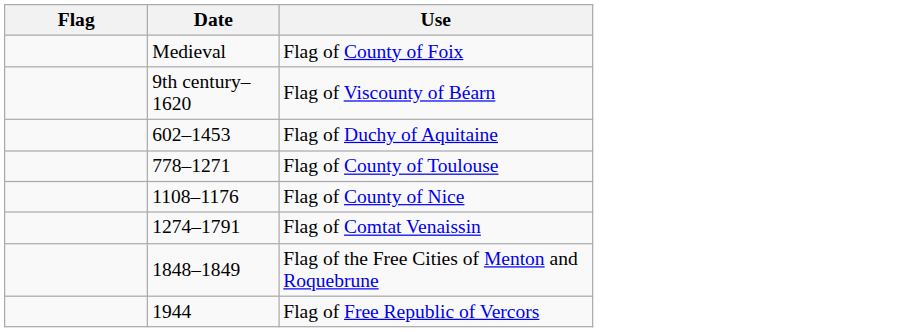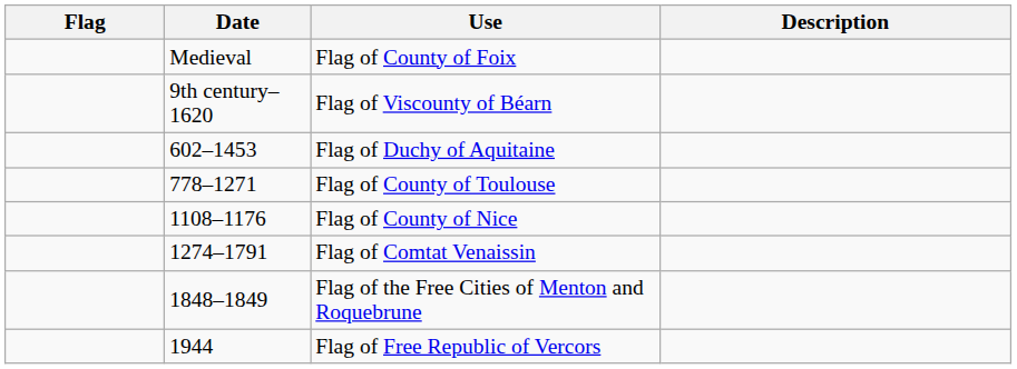 <table class="wikitable">
 <tr>
 <th style="width:110px;">Flag</th>
 <th style="width:100px;">Date</th>
 <th style="width:250px;">Use</th>
+<th style="width:250px;">Description</th>
 </tr>
 <tr>
 <td></td>
 <td>Medieval</td>
 <td>Flag of <a href='#'>County of Foix</a></td>
+<td></td>
 </tr>
 <tr>
 <td></td>
 <td>9th century–1620</td>
 <td>Flag of <a href='#'>Viscounty of Béarn</a></td>
+<td></td>
 </tr>
 <tr>
 <td></td>
 <td>602–1453</td>
 <td>Flag of <a href='#'>Duchy of Aquitaine</a></td>
+<td></td>
 </tr>
 <tr>
 <td></td>
 <td>778–1271</td>
 <td>Flag of <a href='#'>County of Toulouse</a></td>
+<td></td>
 </tr>
 <tr>
 <td></td>
 <td>1108–1176</td>
 <td>Flag of <a href='#'>County of Nice</a></td>
+<td></td>
 </tr>
 <tr>
 <td></td>
 <td>1274–1791</td>
 <td>Flag of <a href='#'>Comtat Venaissin</a></td>
+<td></td>
 </tr>
 <tr>
 <td></td>
 <td>1848–1849</td>
 <td>Flag of the Free Cities of <a href='#'>Menton</a> and <a href='#'>Roquebrune</a></td>
+<td></td>
 </tr>
 <tr>
 <td></td>
 <td>1944</td>
 <td>Flag of <a href='#'>Free Republic of Vercors</a></td>
+<td></td>
 </tr>
 </table>
